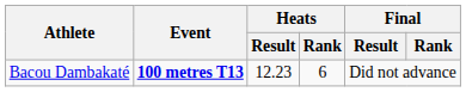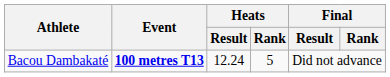 <table class=wikitable style="font-size:90%">
 <tr>
 <th rowspan="2">Athlete</th>
 <th rowspan="2">Event</th>
 <th colspan="2">Heats</th>
 <th colspan="2">Final</th>
 </tr>
 <tr>
 <th>Result</th>
 <th>Rank</th>
 <th>Result</th>
 <th>Rank</th>
 </tr>
 <tr align=center>
 <td align=left><a href='#'>Bacou Dambakaté</a></td>
 <td align=left><strong><a href='#'>100 metres T13</a></strong></td>
-<td>12.23</td>
-<td>6</td>
+<td>12.24</td>
+<td>5</td>
 <td colspan="2">Did not advance</td>
 </tr>
 </table>
